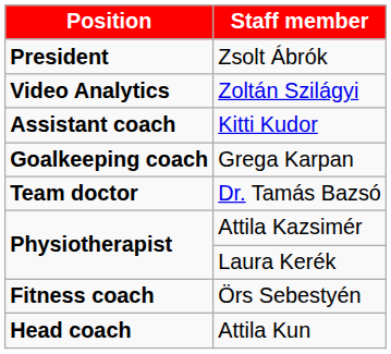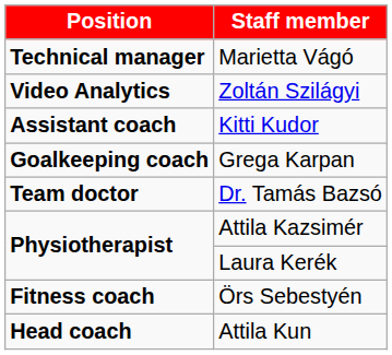 <table class="wikitable">
 <tr>
 <th style="color:white; background:red;">Position</th>
 <th style="color:white; background:red;">Staff member</th>
 </tr>
 <tr>
-<td><strong>President</strong></td>
-<td> Zsolt Ábrók</td>
+<td><strong>Technical manager</strong></td>
+<td> Marietta Vágó</td>
 </tr>
 <tr>
 <td><strong>Video Analytics</strong></td>
 <td> <a href='#'>Zoltán Szilágyi</a></td>
 </tr>
 <tr>
 <td><strong>Assistant coach</strong></td>
 <td> <a href='#'>Kitti Kudor</a></td>
 </tr>
 <tr>
 <td><strong>Goalkeeping coach</strong></td>
 <td> Grega Karpan</td>
 </tr>
 <tr>
 <td><strong>Team doctor</strong></td>
 <td> <a href='#'>Dr.</a> Tamás Bazsó</td>
 </tr>
 <tr>
 <td rowspan=2><strong>Physiotherapist</strong></td>
 <td> Attila Kazsimér</td>
 </tr>
 <tr>
 <td> Laura Kerék</td>
 </tr>
 <tr>
 <td><strong>Fitness coach</strong></td>
 <td> Örs Sebestyén</td>
 </tr>
 <tr>
 <td><strong>Head coach</strong></td>
 <td> Attila Kun</td>
 </tr>
 </table>
